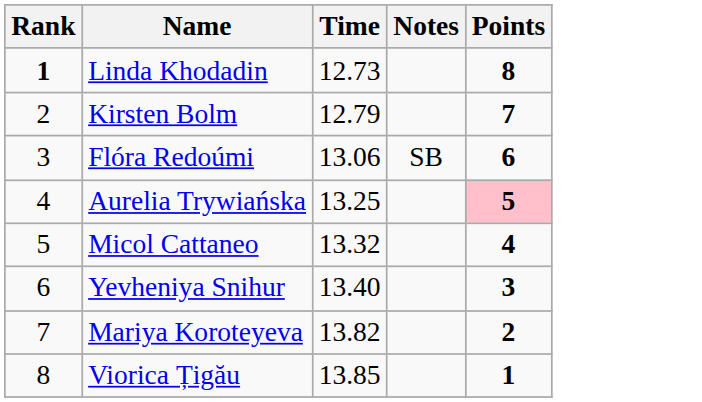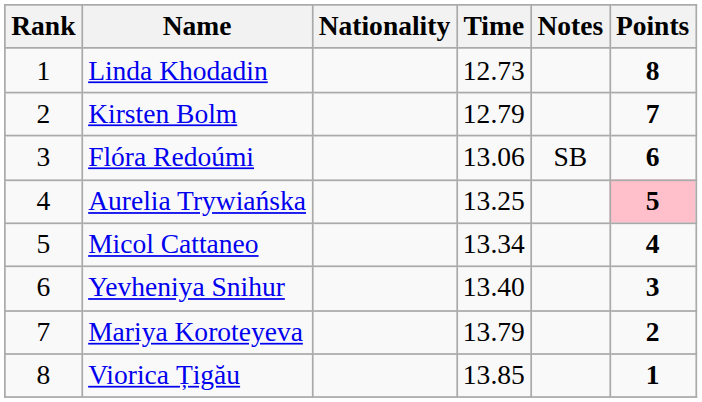 <table class="wikitable sortable" style="text-align:center">
 <tr>
 <th>Rank</th>
 <th>Name</th>
+<th>Nationality</th>
 <th>Time</th>
 <th>Notes</th>
 <th>Points</th>
 </tr>
 <tr>
-<td><strong>1</strong></td>
+<td>1</td>
 <td align=left><a href='#'>Linda Khodadin</a></td>
+<td align=left></td>
 <td>12.73</td>
 <td></td>
 <td><strong>8</strong></td>
 </tr>
 <tr>
 <td>2</td>
 <td align=left><a href='#'>Kirsten Bolm</a></td>
+<td align=left></td>
 <td>12.79</td>
 <td></td>
 <td><strong>7</strong></td>
 </tr>
 <tr>
 <td>3</td>
 <td align=left><a href='#'>Flóra Redoúmi</a></td>
+<td align=left></td>
 <td>13.06</td>
 <td>SB</td>
 <td><strong>6</strong></td>
 </tr>
 <tr>
 <td>4</td>
 <td align=left><a href='#'>Aurelia Trywiańska</a></td>
+<td align=left></td>
 <td>13.25</td>
 <td></td>
 <td style="background: pink;"><strong>5</strong></td>
 </tr>
 <tr>
 <td>5</td>
 <td align=left><a href='#'>Micol Cattaneo</a></td>
-<td>13.32</td>
+<td align=left></td>
+<td>13.34</td>
 <td></td>
 <td><strong>4</strong></td>
 </tr>
 <tr>
 <td>6</td>
 <td align=left><a href='#'>Yevheniya Snihur</a></td>
+<td align=left></td>
 <td>13.40</td>
 <td></td>
 <td><strong>3</strong></td>
 </tr>
 <tr>
 <td>7</td>
 <td align=left><a href='#'>Mariya Koroteyeva</a></td>
-<td>13.82</td>
+<td align=left></td>
+<td>13.79</td>
 <td></td>
 <td><strong>2</strong></td>
 </tr>
 <tr>
 <td>8</td>
 <td align=left><a href='#'>Viorica Țigău</a></td>
+<td align=left></td>
 <td>13.85</td>
 <td></td>
 <td><strong>1</strong></td>
 </tr>
 </table>
